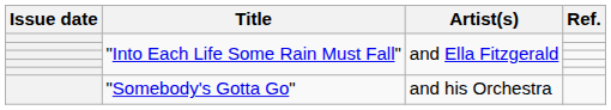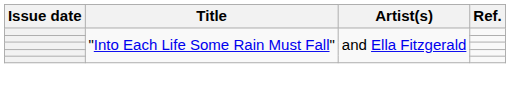 <table class="wikitable sortable plainrowheaders">
 <tr>
 <th scope=col>Issue date</th>
 <th scope=col>Title</th>
 <th scope=col>Artist(s)</th>
 <th scope=col class=unsortable>Ref.</th>
 </tr>
 <tr>
 <th scope=row></th>
 <td rowspan=5>"<a href='#'>Into Each Life Some Rain Must Fall</a>"</td>
 <td rowspan=5> and <a href='#'>Ella Fitzgerald</a></td>
 <td align=center></td>
 </tr>
 <tr>
 <th scope=row></th>
 <td align=center></td>
 </tr>
 <tr>
 <th scope=row></th>
 <td align=center></td>
 </tr>
 <tr>
 <th scope=row></th>
 <td align=center></td>
 </tr>
 <tr>
 <th scope=row></th>
 <td align=center></td>
 </tr>
-<tr>
-<th scope=row></th>
-<td>"<a href='#'>Somebody's Gotta Go</a>"</td>
-<td> and his Orchestra</td>
-<td align=center></td>
-</tr>
 </table>
